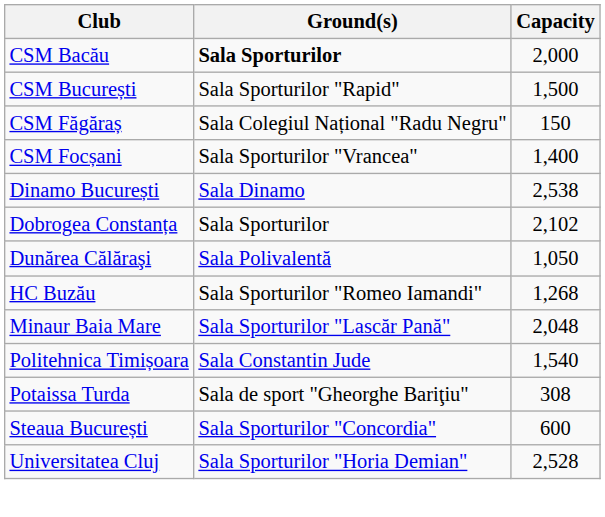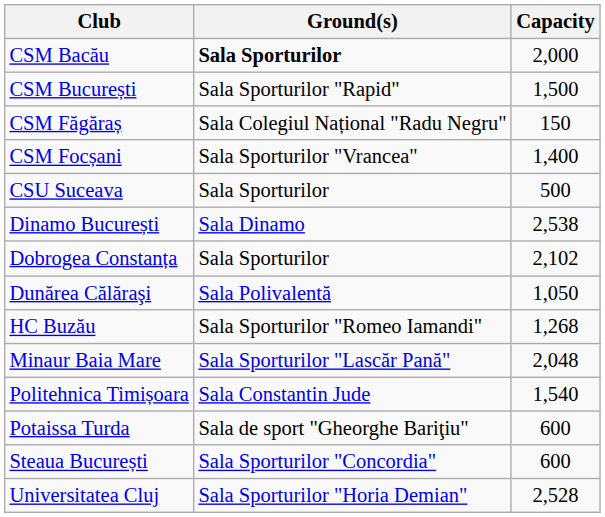 <table class="wikitable sortable" style="font-size:95%;">
 <tr>
 <th>Club</th>
 <th>Ground(s)</th>
 <th>Capacity</th>
 </tr>
 <tr>
 <td><a href='#'>CSM Bacău</a></td>
 <td><strong>Sala Sporturilor</strong></td>
 <td align=center>2,000</td>
 </tr>
 <tr>
 <td><a href='#'>CSM București</a></td>
 <td>Sala Sporturilor "Rapid"</td>
 <td align=center>1,500</td>
 </tr>
 <tr>
 <td><a href='#'>CSM Făgăraș</a></td>
 <td>Sala Colegiul Național "Radu Negru"</td>
 <td align=center>150</td>
 </tr>
 <tr>
 <td><a href='#'>CSM Focșani</a></td>
 <td>Sala Sporturilor "Vrancea"</td>
 <td align=center>1,400</td>
+</tr>
+<tr>
+<td><a href='#'>CSU Suceava</a></td>
+<td>Sala Sporturilor</td>
+<td align=center>500</td>
 </tr>
 <tr>
 <td><a href='#'>Dinamo București</a></td>
 <td><a href='#'>Sala Dinamo</a></td>
 <td align=center>2,538</td>
 </tr>
 <tr>
 <td><a href='#'>Dobrogea Constanța</a></td>
 <td>Sala Sporturilor</td>
 <td align=center>2,102</td>
 </tr>
 <tr>
 <td><a href='#'>Dunărea Călăraşi</a></td>
 <td><a href='#'>Sala Polivalentă</a></td>
 <td align=center>1,050</td>
 </tr>
 <tr>
 <td><a href='#'>HC Buzău</a></td>
 <td>Sala Sporturilor "Romeo Iamandi"</td>
 <td align=center>1,268</td>
 </tr>
 <tr>
 <td><a href='#'>Minaur Baia Mare</a></td>
 <td><a href='#'>Sala Sporturilor "Lascăr Pană"</a></td>
 <td align=center>2,048</td>
 </tr>
 <tr>
 <td><a href='#'>Politehnica Timișoara</a></td>
 <td><a href='#'>Sala Constantin Jude</a></td>
 <td align=center>1,540</td>
 </tr>
 <tr>
 <td><a href='#'>Potaissa Turda</a></td>
 <td>Sala de sport "Gheorghe Bariţiu"</td>
-<td align=center>308</td>
+<td align=center>600</td>
 </tr>
 <tr>
 <td><a href='#'>Steaua București</a></td>
 <td><a href='#'>Sala Sporturilor "Concordia"</a></td>
 <td align=center>600</td>
 </tr>
 <tr>
 <td><a href='#'>Universitatea Cluj</a></td>
 <td><a href='#'>Sala Sporturilor "Horia Demian"</a></td>
 <td align=center>2,528</td>
 </tr>
 </table>
